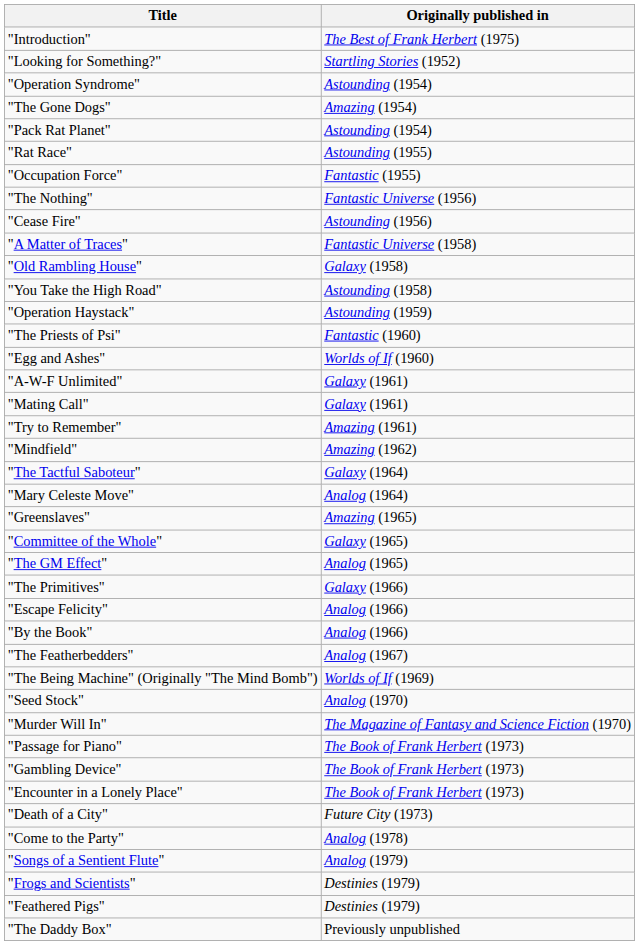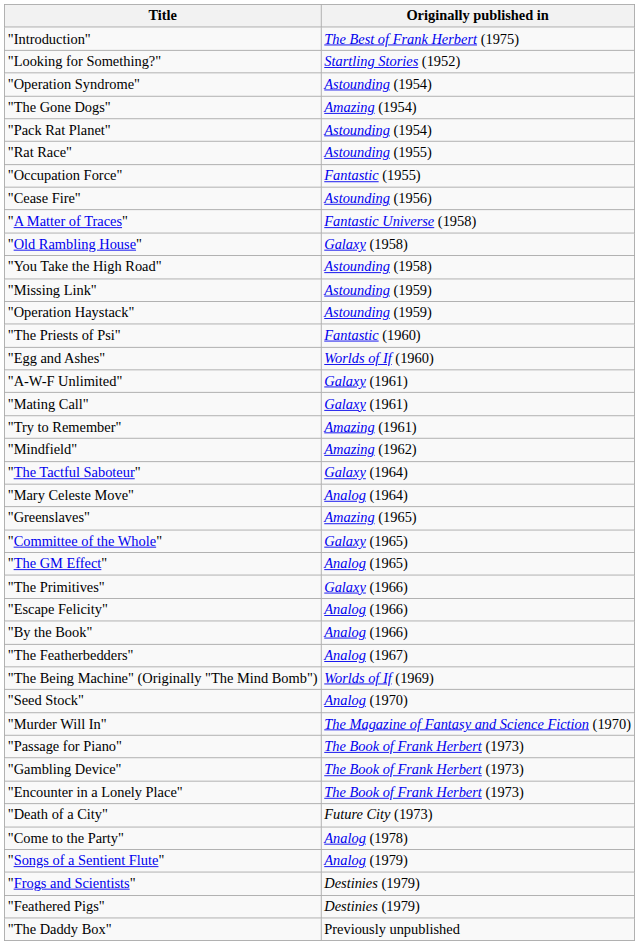 <table class="wikitable">
 <tr>
 <th>Title</th>
 <th>Originally published in</th>
 </tr>
 <tr>
 <td>"Introduction"</td>
 <td><em><a href='#'>The Best of Frank Herbert</a></em> (1975)</td>
 </tr>
 <tr>
 <td>"Looking for Something?"</td>
 <td><em><a href='#'>Startling Stories</a></em> (1952)</td>
 </tr>
 <tr>
 <td>"Operation Syndrome"</td>
 <td><em><a href='#'>Astounding</a></em> (1954)</td>
 </tr>
 <tr>
 <td>"The Gone Dogs"</td>
 <td><em><a href='#'>Amazing</a></em> (1954)</td>
 </tr>
 <tr>
 <td>"Pack Rat Planet"</td>
 <td><em><a href='#'>Astounding</a></em> (1954)</td>
 </tr>
 <tr>
 <td>"Rat Race"</td>
 <td><em><a href='#'>Astounding</a></em> (1955)</td>
 </tr>
 <tr>
 <td>"Occupation Force"</td>
 <td><em><a href='#'>Fantastic</a></em> (1955)</td>
 </tr>
 <tr>
-<td>"The Nothing"</td>
-<td><em><a href='#'>Fantastic Universe</a></em> (1956)</td>
-</tr>
-<tr>
 <td>"Cease Fire"</td>
 <td><em><a href='#'>Astounding</a></em> (1956)</td>
 </tr>
 <tr>
 <td>"<a href='#'>A Matter of Traces</a>"</td>
 <td><em><a href='#'>Fantastic Universe</a></em> (1958)</td>
 </tr>
 <tr>
 <td>"<a href='#'>Old Rambling House</a>"</td>
 <td><em><a href='#'>Galaxy</a></em> (1958)</td>
 </tr>
 <tr>
 <td>"You Take the High Road"</td>
 <td><em><a href='#'>Astounding</a></em> (1958)</td>
+</tr>
+<tr>
+<td>"Missing Link"</td>
+<td><em><a href='#'>Astounding</a></em> (1959)</td>
 </tr>
 <tr>
 <td>"Operation Haystack"</td>
 <td><em><a href='#'>Astounding</a></em> (1959)</td>
 </tr>
 <tr>
 <td>"The Priests of Psi"</td>
 <td><em><a href='#'>Fantastic</a></em> (1960)</td>
 </tr>
 <tr>
 <td>"Egg and Ashes"</td>
 <td><em><a href='#'>Worlds of If</a></em> (1960)</td>
 </tr>
 <tr>
 <td>"A-W-F Unlimited"</td>
 <td><em><a href='#'>Galaxy</a></em> (1961)</td>
 </tr>
 <tr>
 <td>"Mating Call"</td>
 <td><em><a href='#'>Galaxy</a></em> (1961)</td>
 </tr>
 <tr>
 <td>"Try to Remember"</td>
 <td><em><a href='#'>Amazing</a></em> (1961)</td>
 </tr>
 <tr>
 <td>"Mindfield"</td>
 <td><em><a href='#'>Amazing</a></em> (1962)</td>
 </tr>
 <tr>
 <td>"<a href='#'>The Tactful Saboteur</a>"</td>
 <td><em><a href='#'>Galaxy</a></em> (1964)</td>
 </tr>
 <tr>
 <td>"Mary Celeste Move"</td>
 <td><em><a href='#'>Analog</a></em> (1964)</td>
 </tr>
 <tr>
 <td>"Greenslaves"</td>
 <td><em><a href='#'>Amazing</a></em> (1965)</td>
 </tr>
 <tr>
 <td>"<a href='#'>Committee of the Whole</a>"</td>
 <td><em><a href='#'>Galaxy</a></em> (1965)</td>
 </tr>
 <tr>
 <td>"<a href='#'>The GM Effect</a>"</td>
 <td><em><a href='#'>Analog</a></em> (1965)</td>
 </tr>
 <tr>
 <td>"The Primitives"</td>
 <td><em><a href='#'>Galaxy</a></em> (1966)</td>
 </tr>
 <tr>
 <td>"Escape Felicity"</td>
 <td><em><a href='#'>Analog</a></em> (1966)</td>
 </tr>
 <tr>
 <td>"By the Book"</td>
 <td><em><a href='#'>Analog</a></em> (1966)</td>
 </tr>
 <tr>
 <td>"The Featherbedders"</td>
 <td><em><a href='#'>Analog</a></em> (1967)</td>
 </tr>
 <tr>
 <td>"The Being Machine" (Originally "The Mind Bomb")</td>
 <td><em><a href='#'>Worlds of If</a></em> (1969)</td>
 </tr>
 <tr>
 <td>"Seed Stock"</td>
 <td><em><a href='#'>Analog</a></em> (1970)</td>
 </tr>
 <tr>
 <td>"Murder Will In"</td>
 <td><em><a href='#'>The Magazine of Fantasy and Science Fiction</a></em> (1970)</td>
 </tr>
 <tr>
 <td>"Passage for Piano"</td>
 <td><em><a href='#'>The Book of Frank Herbert</a></em> (1973)</td>
 </tr>
 <tr>
 <td>"Gambling Device"</td>
 <td><em><a href='#'>The Book of Frank Herbert</a></em> (1973)</td>
 </tr>
 <tr>
 <td>"Encounter in a Lonely Place"</td>
 <td><em><a href='#'>The Book of Frank Herbert</a></em> (1973)</td>
 </tr>
 <tr>
 <td>"Death of a City"</td>
 <td><em>Future City</em> (1973)</td>
 </tr>
 <tr>
 <td>"Come to the Party"</td>
 <td><em><a href='#'>Analog</a></em> (1978)</td>
 </tr>
 <tr>
 <td>"<a href='#'>Songs of a Sentient Flute</a>"</td>
 <td><em><a href='#'>Analog</a></em> (1979)</td>
 </tr>
 <tr>
 <td>"<a href='#'>Frogs and Scientists</a>"</td>
 <td><em>Destinies</em> (1979)</td>
 </tr>
 <tr>
 <td>"Feathered Pigs"</td>
 <td><em>Destinies</em> (1979)</td>
 </tr>
 <tr>
 <td>"The Daddy Box"</td>
 <td>Previously unpublished</td>
 </tr>
 </table>
